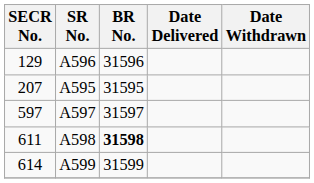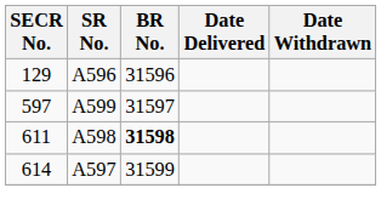 <table class="wikitable sortable collapsible" style=text-align:center>
 <tr>
 <th>SECR<br>No.</th>
 <th>SR<br>No.</th>
 <th>BR<br>No.</th>
 <th>Date<br>Delivered</th>
 <th>Date<br>Withdrawn</th>
 </tr>
 <tr>
 <td>129</td>
 <td>A596</td>
 <td>31596</td>
 <td></td>
 <td></td>
 </tr>
 <tr>
-<td>207</td>
-<td>A595</td>
-<td>31595</td>
-<td></td>
-<td></td>
-</tr>
-<tr>
 <td>597</td>
-<td>A597</td>
+<td>A599</td>
 <td>31597</td>
 <td></td>
 <td></td>
 </tr>
 <tr>
 <td>611</td>
 <td>A598</td>
 <td><strong>31598</strong></td>
 <td></td>
 <td></td>
 </tr>
 <tr>
 <td>614</td>
-<td>A599</td>
+<td>A597</td>
 <td>31599</td>
 <td></td>
 <td></td>
 </tr>
 <tr>
 </tr>
 </table>
